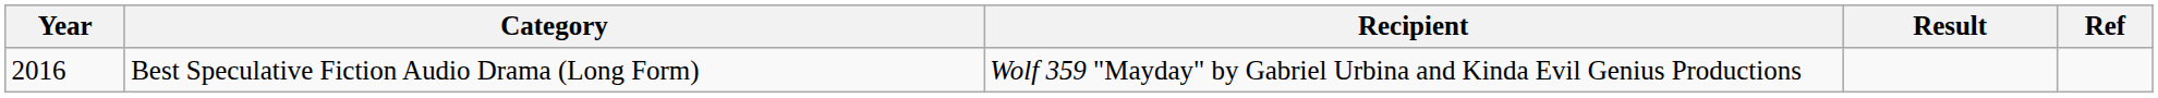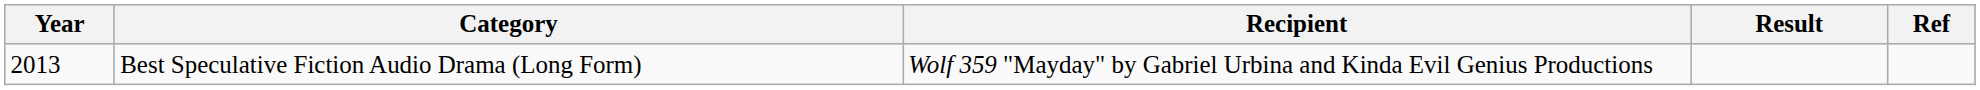 <table class="wikitable" width=100%>
 <tr>
 <th>Year</th>
 <th width=40%>Category</th>
 <th width=40%>Recipient</th>
 <th width=10%>Result</th>
 <th>Ref</th>
 </tr>
 <tr>
-<td>2016</td>
+<td>2013</td>
 <td>Best Speculative Fiction Audio Drama (Long Form)</td>
 <td><em>Wolf 359</em> "Mayday" by Gabriel Urbina and  Kinda Evil Genius Productions</td>
 <td></td>
 <td></td>
 </tr>
 </table>
